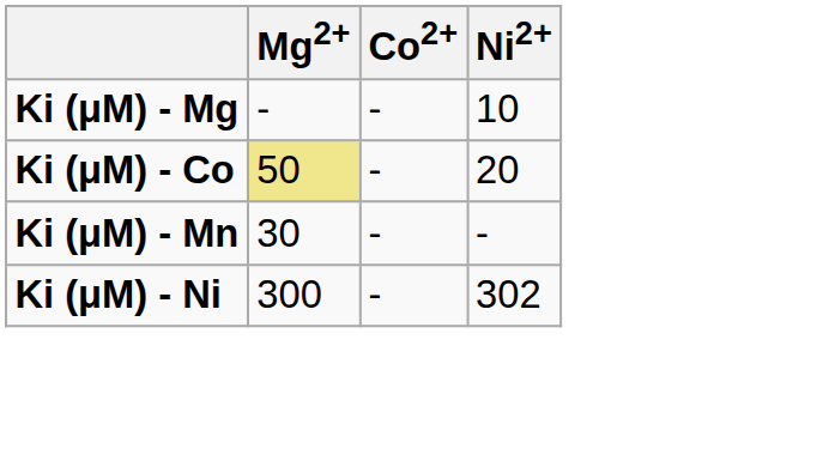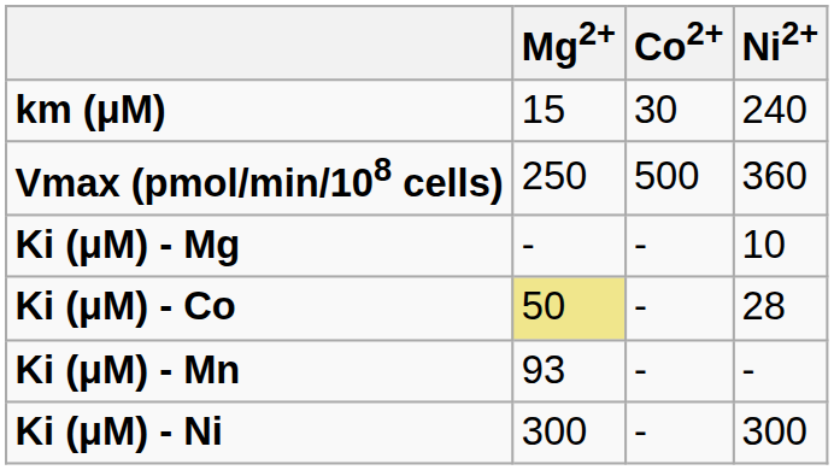 <table class="wikitable">
 <tr>
 <th></th>
 <th>Mg<sup>2+</sup></th>
 <th>Co<sup>2+</sup></th>
 <th>Ni<sup>2+</sup></th>
+</tr>
+<tr>
+<td><strong>km (μM)</strong></td>
+<td>15</td>
+<td>30</td>
+<td>240</td>
+</tr>
+<tr>
+<td><strong>Vmax (pmol/min/10<sup>8</sup> cells)</strong></td>
+<td>250</td>
+<td>500</td>
+<td>360</td>
 </tr>
 <tr>
 <td><strong>Ki (μM) - Mg</strong></td>
 <td>-</td>
 <td>-</td>
 <td>10</td>
 </tr>
 <tr>
 <td><strong>Ki (μM) - Co</strong></td>
 <td style="background: khaki;">50</td>
 <td>-</td>
-<td>20</td>
+<td>28</td>
 </tr>
 <tr>
 <td><strong>Ki (μM) - Mn</strong></td>
-<td>30</td>
+<td>93</td>
 <td>-</td>
 <td>-</td>
 </tr>
 <tr>
 <td><strong>Ki (μM) - Ni</strong></td>
 <td>300</td>
 <td>-</td>
-<td>302</td>
+<td>300</td>
 </tr>
 </table>
